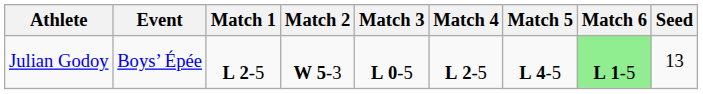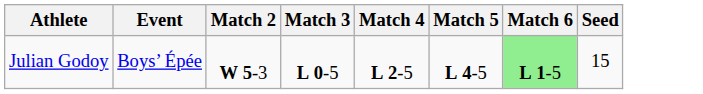 <table class="wikitable" border="1" style="font-size:90%">
 <tr>
 <th>Athlete</th>
 <th>Event</th>
-<th>Match 1</th>
 <th>Match 2</th>
 <th>Match 3</th>
 <th>Match 4</th>
 <th>Match 5</th>
 <th>Match 6</th>
 <th>Seed</th>
 </tr>
 <tr>
 <td><a href='#'>Julian Godoy</a></td>
 <td><a href='#'>Boys’ Épée</a></td>
-<td align=center><br> <strong>L</strong> <strong>2</strong>-5</td>
 <td align=center><br> <strong>W</strong> <strong>5</strong>-3</td>
 <td align=center><br> <strong>L</strong> <strong>0</strong>-5</td>
 <td align=center><br> <strong>L</strong> <strong>2</strong>-5</td>
 <td align=center><br> <strong>L</strong> <strong>4</strong>-5</td>
 <td align=center style="background: lightgreen;"><br> <strong>L</strong> <strong>1</strong>-5</td>
-<td align=center>13</td>
+<td align=center>15</td>
 </tr>
 </table>
